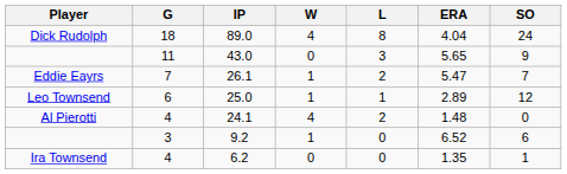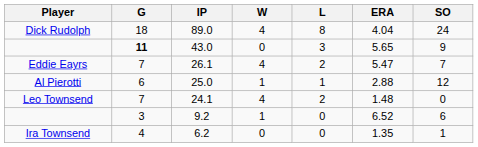 <table class="wikitable sortable">
 <tr>
 <th bgcolor="#DDDDFF" width="16%">Player</th>
 <th bgcolor="#DDDDFF" width="9%">G</th>
 <th bgcolor="#DDDDFF" width="9%">IP</th>
 <th bgcolor="#DDDDFF" width="9%">W</th>
 <th bgcolor="#DDDDFF" width="9%">L</th>
 <th bgcolor="#DDDDFF" width="9%">ERA</th>
 <th bgcolor="#DDDDFF" width="9%">SO</th>
 </tr>
 <tr align="center">
 <td><a href='#'>Dick Rudolph</a></td>
 <td>18</td>
 <td>89.0</td>
 <td>4</td>
 <td>8</td>
 <td>4.04</td>
 <td>24</td>
 </tr>
 <tr align=center>
 <td></td>
-<td>11</td>
+<td><strong>11</strong></td>
 <td>43.0</td>
 <td>0</td>
 <td>3</td>
 <td>5.65</td>
 <td>9</td>
 </tr>
 <tr align="center">
 <td><a href='#'>Eddie Eayrs</a></td>
 <td>7</td>
 <td>26.1</td>
-<td>1</td>
+<td>4</td>
 <td>2</td>
 <td>5.47</td>
 <td>7</td>
 </tr>
 <tr align=center>
-<td><a href='#'>Leo Townsend</a></td>
+<td><a href='#'>Al Pierotti</a></td>
 <td>6</td>
 <td>25.0</td>
 <td>1</td>
 <td>1</td>
-<td>2.89</td>
+<td>2.88</td>
 <td>12</td>
 </tr>
 <tr align=center>
-<td><a href='#'>Al Pierotti</a></td>
-<td>4</td>
+<td><a href='#'>Leo Townsend</a></td>
+<td>7</td>
 <td>24.1</td>
 <td>4</td>
 <td>2</td>
 <td>1.48</td>
 <td>0</td>
 </tr>
 <tr align=center>
 <td></td>
 <td>3</td>
 <td>9.2</td>
 <td>1</td>
 <td>0</td>
 <td>6.52</td>
 <td>6</td>
 </tr>
 <tr align="center">
 <td><a href='#'>Ira Townsend</a></td>
 <td>4</td>
 <td>6.2</td>
 <td>0</td>
 <td>0</td>
 <td>1.35</td>
 <td>1</td>
 </tr>
 </table>
